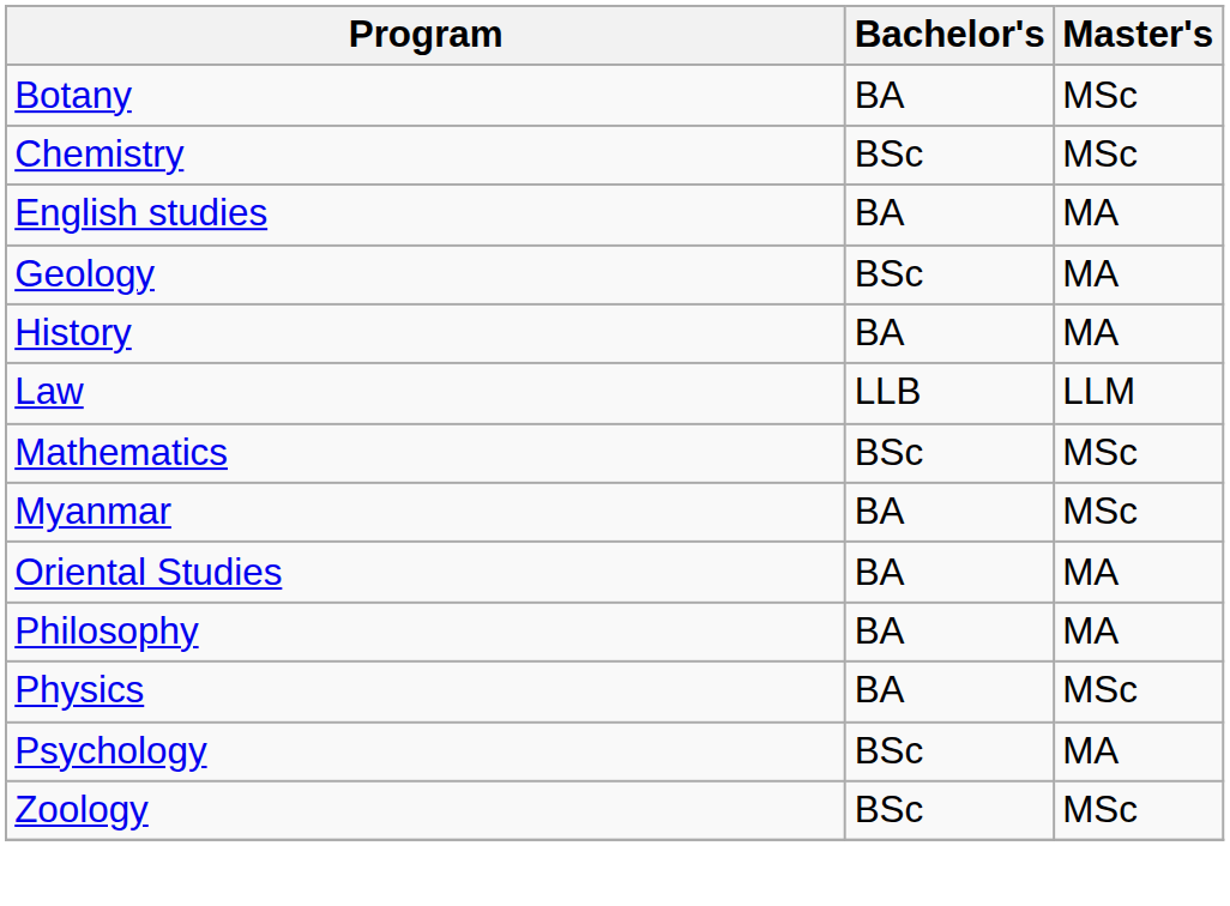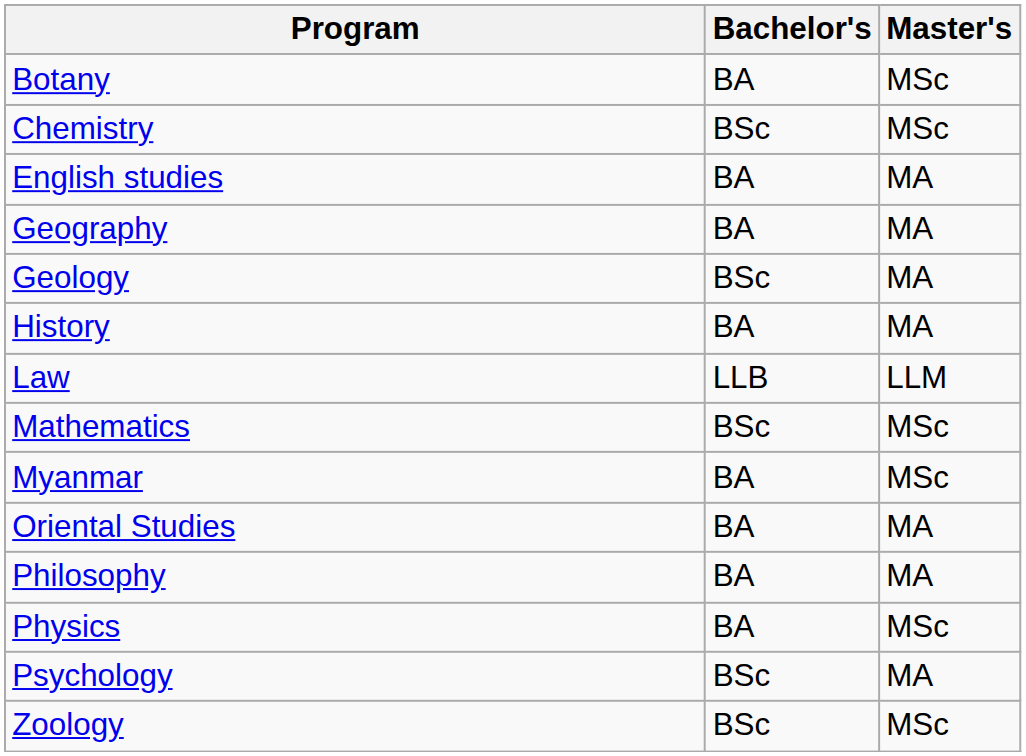 <table class="wikitable">
 <tr>
 <th width="350">Program</th>
 <th width="50">Bachelor's</th>
 <th width="50">Master's</th>
 </tr>
 <tr>
 <td><a href='#'>Botany</a></td>
 <td>BA</td>
 <td>MSc</td>
 </tr>
 <tr>
 <td><a href='#'>Chemistry</a></td>
 <td>BSc</td>
 <td>MSc</td>
 </tr>
 <tr>
 <td><a href='#'>English studies</a></td>
+<td>BA</td>
+<td>MA</td>
+</tr>
+<tr>
+<td><a href='#'>Geography</a></td>
 <td>BA</td>
 <td>MA</td>
 </tr>
 <tr>
 <td><a href='#'>Geology</a></td>
 <td>BSc</td>
 <td>MA</td>
 </tr>
 <tr>
 <td><a href='#'>History</a></td>
 <td>BA</td>
 <td>MA</td>
 </tr>
 <tr>
 <td><a href='#'>Law</a></td>
 <td>LLB</td>
 <td>LLM</td>
 </tr>
 <tr>
 <td><a href='#'>Mathematics</a></td>
 <td>BSc</td>
 <td>MSc</td>
 </tr>
 <tr>
 <td><a href='#'>Myanmar</a></td>
 <td>BA</td>
 <td>MSc</td>
 </tr>
 <tr>
 <td><a href='#'>Oriental Studies</a></td>
 <td>BA</td>
 <td>MA</td>
 </tr>
 <tr>
 <td><a href='#'>Philosophy</a></td>
 <td>BA</td>
 <td>MA</td>
 </tr>
 <tr>
 <td><a href='#'>Physics</a></td>
 <td>BA</td>
 <td>MSc</td>
 </tr>
 <tr>
 <td><a href='#'>Psychology</a></td>
 <td>BSc</td>
 <td>MA</td>
 </tr>
 <tr>
 <td><a href='#'>Zoology</a></td>
 <td>BSc</td>
 <td>MSc</td>
 </tr>
 <tr>
 </tr>
 </table>
